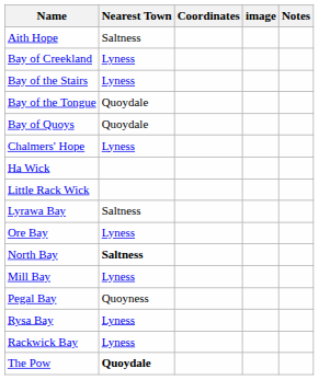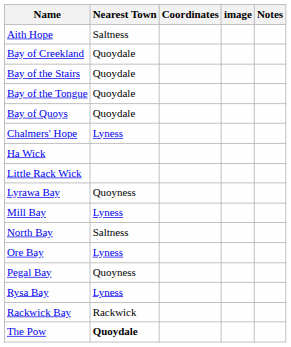 <table class="wikitable sortable" style="table-layout:fixed;background-color:#FEFEFE;font-size:95%;padding:0.30em;line-height:1.35em;">
 <tr>
 <th scope="col">Name</th>
 <th scope="col">Nearest Town</th>
 <th scope="col" data-sort-type="number">Coordinates</th>
 <th scope="col">image</th>
 <th class="unsortable">Notes</th>
 </tr>
 <tr>
 <td><a href='#'>Aith Hope</a></td>
 <td>Saltness</td>
 <td></td>
 <td></td>
 <td></td>
 </tr>
 <tr>
 <td><a href='#'>Bay of Creekland</a></td>
-<td><a href='#'>Lyness</a></td>
+<td>Quoydale</td>
 <td></td>
 <td></td>
 <td></td>
 </tr>
 <tr>
 <td><a href='#'>Bay of the Stairs</a></td>
-<td><a href='#'>Lyness</a></td>
+<td>Quoydale</td>
 <td></td>
 <td></td>
 <td></td>
 </tr>
 <tr>
 <td><a href='#'>Bay of the Tongue</a></td>
 <td>Quoydale</td>
 <td></td>
 <td></td>
 <td></td>
 </tr>
 <tr>
 <td><a href='#'>Bay of Quoys</a></td>
 <td>Quoydale</td>
 <td></td>
 <td></td>
 <td></td>
 </tr>
 <tr>
 <td><a href='#'>Chalmers' Hope</a></td>
 <td><a href='#'>Lyness</a></td>
 <td></td>
 <td></td>
 <td></td>
 </tr>
 <tr>
 <td><a href='#'>Ha Wick</a></td>
 <td></td>
 <td></td>
 <td></td>
 <td></td>
 </tr>
 <tr>
 <td><a href='#'>Little Rack Wick</a></td>
 <td></td>
 <td></td>
 <td></td>
 <td></td>
 </tr>
 <tr>
 <td><a href='#'>Lyrawa Bay</a></td>
+<td>Quoyness</td>
+<td></td>
+<td></td>
+<td></td>
+</tr>
+<tr>
+<td><a href='#'>Mill Bay</a></td>
+<td><a href='#'>Lyness</a></td>
+<td></td>
+<td></td>
+<td></td>
+</tr>
+<tr>
+<td><a href='#'>North Bay</a></td>
 <td>Saltness</td>
 <td></td>
 <td></td>
 <td></td>
 </tr>
 <tr>
 <td><a href='#'>Ore Bay</a></td>
-<td><a href='#'>Lyness</a></td>
-<td></td>
-<td></td>
-<td></td>
-</tr>
-<tr>
-<td><a href='#'>North Bay</a></td>
-<td><strong>Saltness</strong></td>
-<td></td>
-<td></td>
-<td></td>
-</tr>
-<tr>
-<td><a href='#'>Mill Bay</a></td>
 <td><a href='#'>Lyness</a></td>
 <td></td>
 <td></td>
 <td></td>
 </tr>
 <tr>
 <td><a href='#'>Pegal Bay</a></td>
 <td>Quoyness</td>
 <td></td>
 <td></td>
 <td></td>
 </tr>
 <tr>
 <td><a href='#'>Rysa Bay</a></td>
 <td><a href='#'>Lyness</a></td>
 <td></td>
 <td></td>
 <td></td>
 </tr>
 <tr>
 <td><a href='#'>Rackwick Bay</a></td>
-<td><a href='#'>Lyness</a></td>
+<td>Rackwick</td>
 <td></td>
 <td></td>
 <td></td>
 </tr>
 <tr>
 <td><a href='#'>The Pow</a></td>
 <td><strong>Quoydale</strong></td>
 <td></td>
 <td></td>
 <td></td>
 </tr>
 </table>
